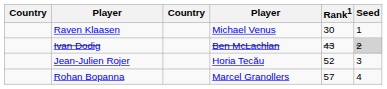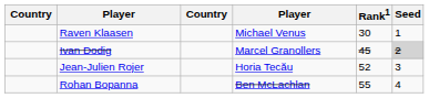 <table class="sortable wikitable">
 <tr>
 <th width="70">Country</th>
 <th width="175">Player</th>
 <th width="70">Country</th>
 <th width="175">Player</th>
 <th>Rank<sup>1</sup></th>
 <th>Seed</th>
 </tr>
 <tr>
 <td></td>
 <td><a href='#'>Raven Klaasen</a></td>
 <td></td>
 <td><a href='#'>Michael Venus</a></td>
 <td>30</td>
 <td>1</td>
 </tr>
 <tr>
 <td><s></s></td>
 <td><s><a href='#'>Ivan Dodig</a></s></td>
 <td><s></s></td>
-<td><s><a href='#'>Ben McLachlan</a></s></td>
-<td><s>43</s></td>
+<td><a href='#'>Marcel Granollers</a></td>
+<td><s>45</s></td>
 <td style="background: lightgrey;"><s>2</s></td>
 </tr>
 <tr>
 <td></td>
 <td><a href='#'>Jean-Julien Rojer</a></td>
 <td></td>
 <td><a href='#'>Horia Tecău</a></td>
 <td>52</td>
 <td>3</td>
 </tr>
 <tr>
 <td></td>
 <td><a href='#'>Rohan Bopanna</a></td>
 <td></td>
-<td><a href='#'>Marcel Granollers</a></td>
-<td>57</td>
+<td><s><a href='#'>Ben McLachlan</a></s></td>
+<td>55</td>
 <td>4</td>
 </tr>
 </table>
